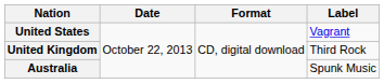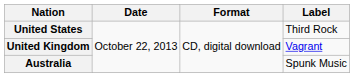 <table class="wikitable plainrowheaders">
 <tr>
 <th>Nation</th>
 <th>Date</th>
 <th>Format</th>
 <th>Label</th>
 </tr>
 <tr>
 <th scope="row">United States</th>
 <td rowspan="3">October 22, 2013</td>
 <td rowspan="3">CD, digital download</td>
-<td><a href='#'>Vagrant</a></td>
+<td>Third Rock</td>
 </tr>
 <tr>
 <th scope="row">United Kingdom</th>
-<td>Third Rock</td>
+<td><a href='#'>Vagrant</a></td>
 </tr>
 <tr>
 <th scope="row">Australia</th>
 <td>Spunk Music</td>
 </tr>
 </table>
